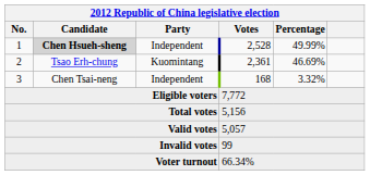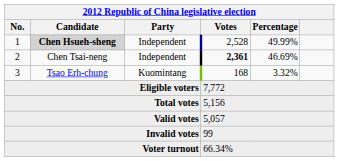 <table class="wikitable collapsible" style="text-align:center;margin:1em auto;">
 <tr>
 <th colspan="6"><a href='#'>2012 Republic of China legislative election</a></th>
 </tr>
 <tr>
 <th width=35>No.</th>
 <th width=150>Candidate</th>
 <th width=120>Party</th>
 <th width=75>Votes</th>
 <th width=75>Percentage</th>
 <th width=49></th>
 </tr>
 <tr>
 <td>1</td>
 <td style="background: lightgrey;"><strong>Chen Hsueh-sheng</strong></td>
 <td> Independent</td>
 <td style="border-left:4px solid #000099;" align="right">2,528</td>
 <td align="right">49.99%</td>
 <td align="center"></td>
 </tr>
 <tr>
 <td>2</td>
-<td><a href='#'>Tsao Erh-chung</a></td>
-<td> Kuomintang</td>
-<td style="border-left:4px solid #000000;" align="right">2,361</td>
+<td>Chen Tsai-neng</td>
+<td> Independent</td>
+<td style="border-left:4px solid #000000;" align="right"><strong>2,361</strong></td>
 <td align="right">46.69%</td>
 <td align="center"></td>
 </tr>
 <tr>
 <td>3</td>
-<td>Chen Tsai-neng</td>
-<td> Independent</td>
+<td><a href='#'>Tsao Erh-chung</a></td>
+<td> Kuomintang</td>
 <td style="border-left:4px solid #73BF00;" align="right">168</td>
 <td align="right">3.32%</td>
 <td align="center"></td>
 </tr>
 <tr bgcolor=EEEEEE>
 <td colspan="3" align="right"><strong>Eligible voters</strong></td>
 <td colspan="3" align="left">7,772</td>
 </tr>
 <tr bgcolor=EEEEEE>
 <td colspan="3" align="right"><strong>Total votes</strong></td>
 <td colspan="3" align="left">5,156</td>
 </tr>
 <tr bgcolor=EEEEEE>
 <td colspan="3" align="right"><strong>Valid votes</strong></td>
 <td colspan="3" align="left">5,057</td>
 </tr>
 <tr bgcolor=EEEEEE>
 <td colspan="3" align="right"><strong>Invalid votes</strong></td>
 <td colspan="3" align="left">99</td>
 </tr>
 <tr bgcolor=EEEEEE>
 <td colspan="3" align="right"><strong>Voter turnout</strong></td>
 <td colspan="3" align="left">66.34%</td>
 </tr>
 </table>
